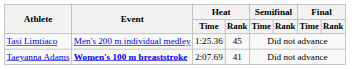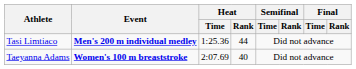 <table class=wikitable style="font-size:90%">
 <tr>
 <th rowspan="2">Athlete</th>
 <th rowspan="2">Event</th>
 <th colspan="2">Heat</th>
 <th colspan="2">Semifinal</th>
 <th colspan="2">Final</th>
 </tr>
 <tr style="font-size:95%">
 <th>Time</th>
 <th>Rank</th>
 <th>Time</th>
 <th>Rank</th>
 <th>Time</th>
 <th>Rank</th>
 </tr>
 <tr align=center>
 <td align=left><a href='#'>Tasi Limtiaco</a></td>
-<td align=left><a href='#'>Men's 200 m individual medley</a></td>
+<td align=left><strong><a href='#'>Men's 200 m individual medley</a></strong></td>
 <td>1:25.36</td>
-<td>45</td>
+<td>44</td>
 <td colspan="4">Did not advance</td>
 </tr>
 <tr align=center>
 <td align=left><a href='#'>Taeyanna Adams</a></td>
 <td align=left><strong><a href='#'>Women's 100 m breaststroke</a></strong></td>
 <td>2:07.69</td>
-<td>41</td>
+<td>40</td>
 <td colspan="4">Did not advance</td>
 </tr>
 </table>
